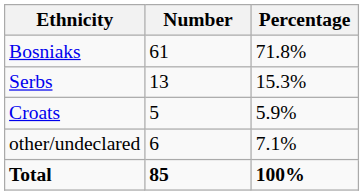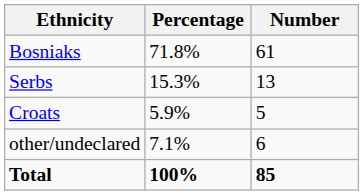 <table class="wikitable">
 <tr>
 <th width="100px">Ethnicity</th>
+<th width="80px">Percentage</th>
 <th width="80px">Number</th>
-<th width="80px">Percentage</th>
 </tr>
 <tr>
 <td><a href='#'>Bosniaks</a></td>
+<td>71.8%</td>
 <td>61</td>
-<td>71.8%</td>
 </tr>
 <tr>
 <td><a href='#'>Serbs</a></td>
+<td>15.3%</td>
 <td>13</td>
-<td>15.3%</td>
 </tr>
 <tr>
 <td><a href='#'>Croats</a></td>
+<td>5.9%</td>
 <td>5</td>
-<td>5.9%</td>
 </tr>
 <tr>
 <td>other/undeclared</td>
+<td>7.1%</td>
 <td>6</td>
-<td>7.1%</td>
 </tr>
 <tr>
 <td><strong>Total</strong></td>
+<td><strong>100%</strong></td>
 <td><strong>85</strong></td>
-<td><strong>100%</strong></td>
 </tr>
 </table>
